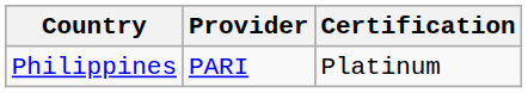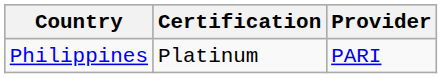 <table class="wikitable">
 <tr>
 <th>Country</th>
+<th>Certification</th>
 <th>Provider</th>
-<th>Certification</th>
 </tr>
 <tr>
 <td>  <a href='#'>Philippines</a></td>
+<td>Platinum</td>
 <td><a href='#'>PARI</a></td>
-<td>Platinum</td>
 </tr>
 </table>
